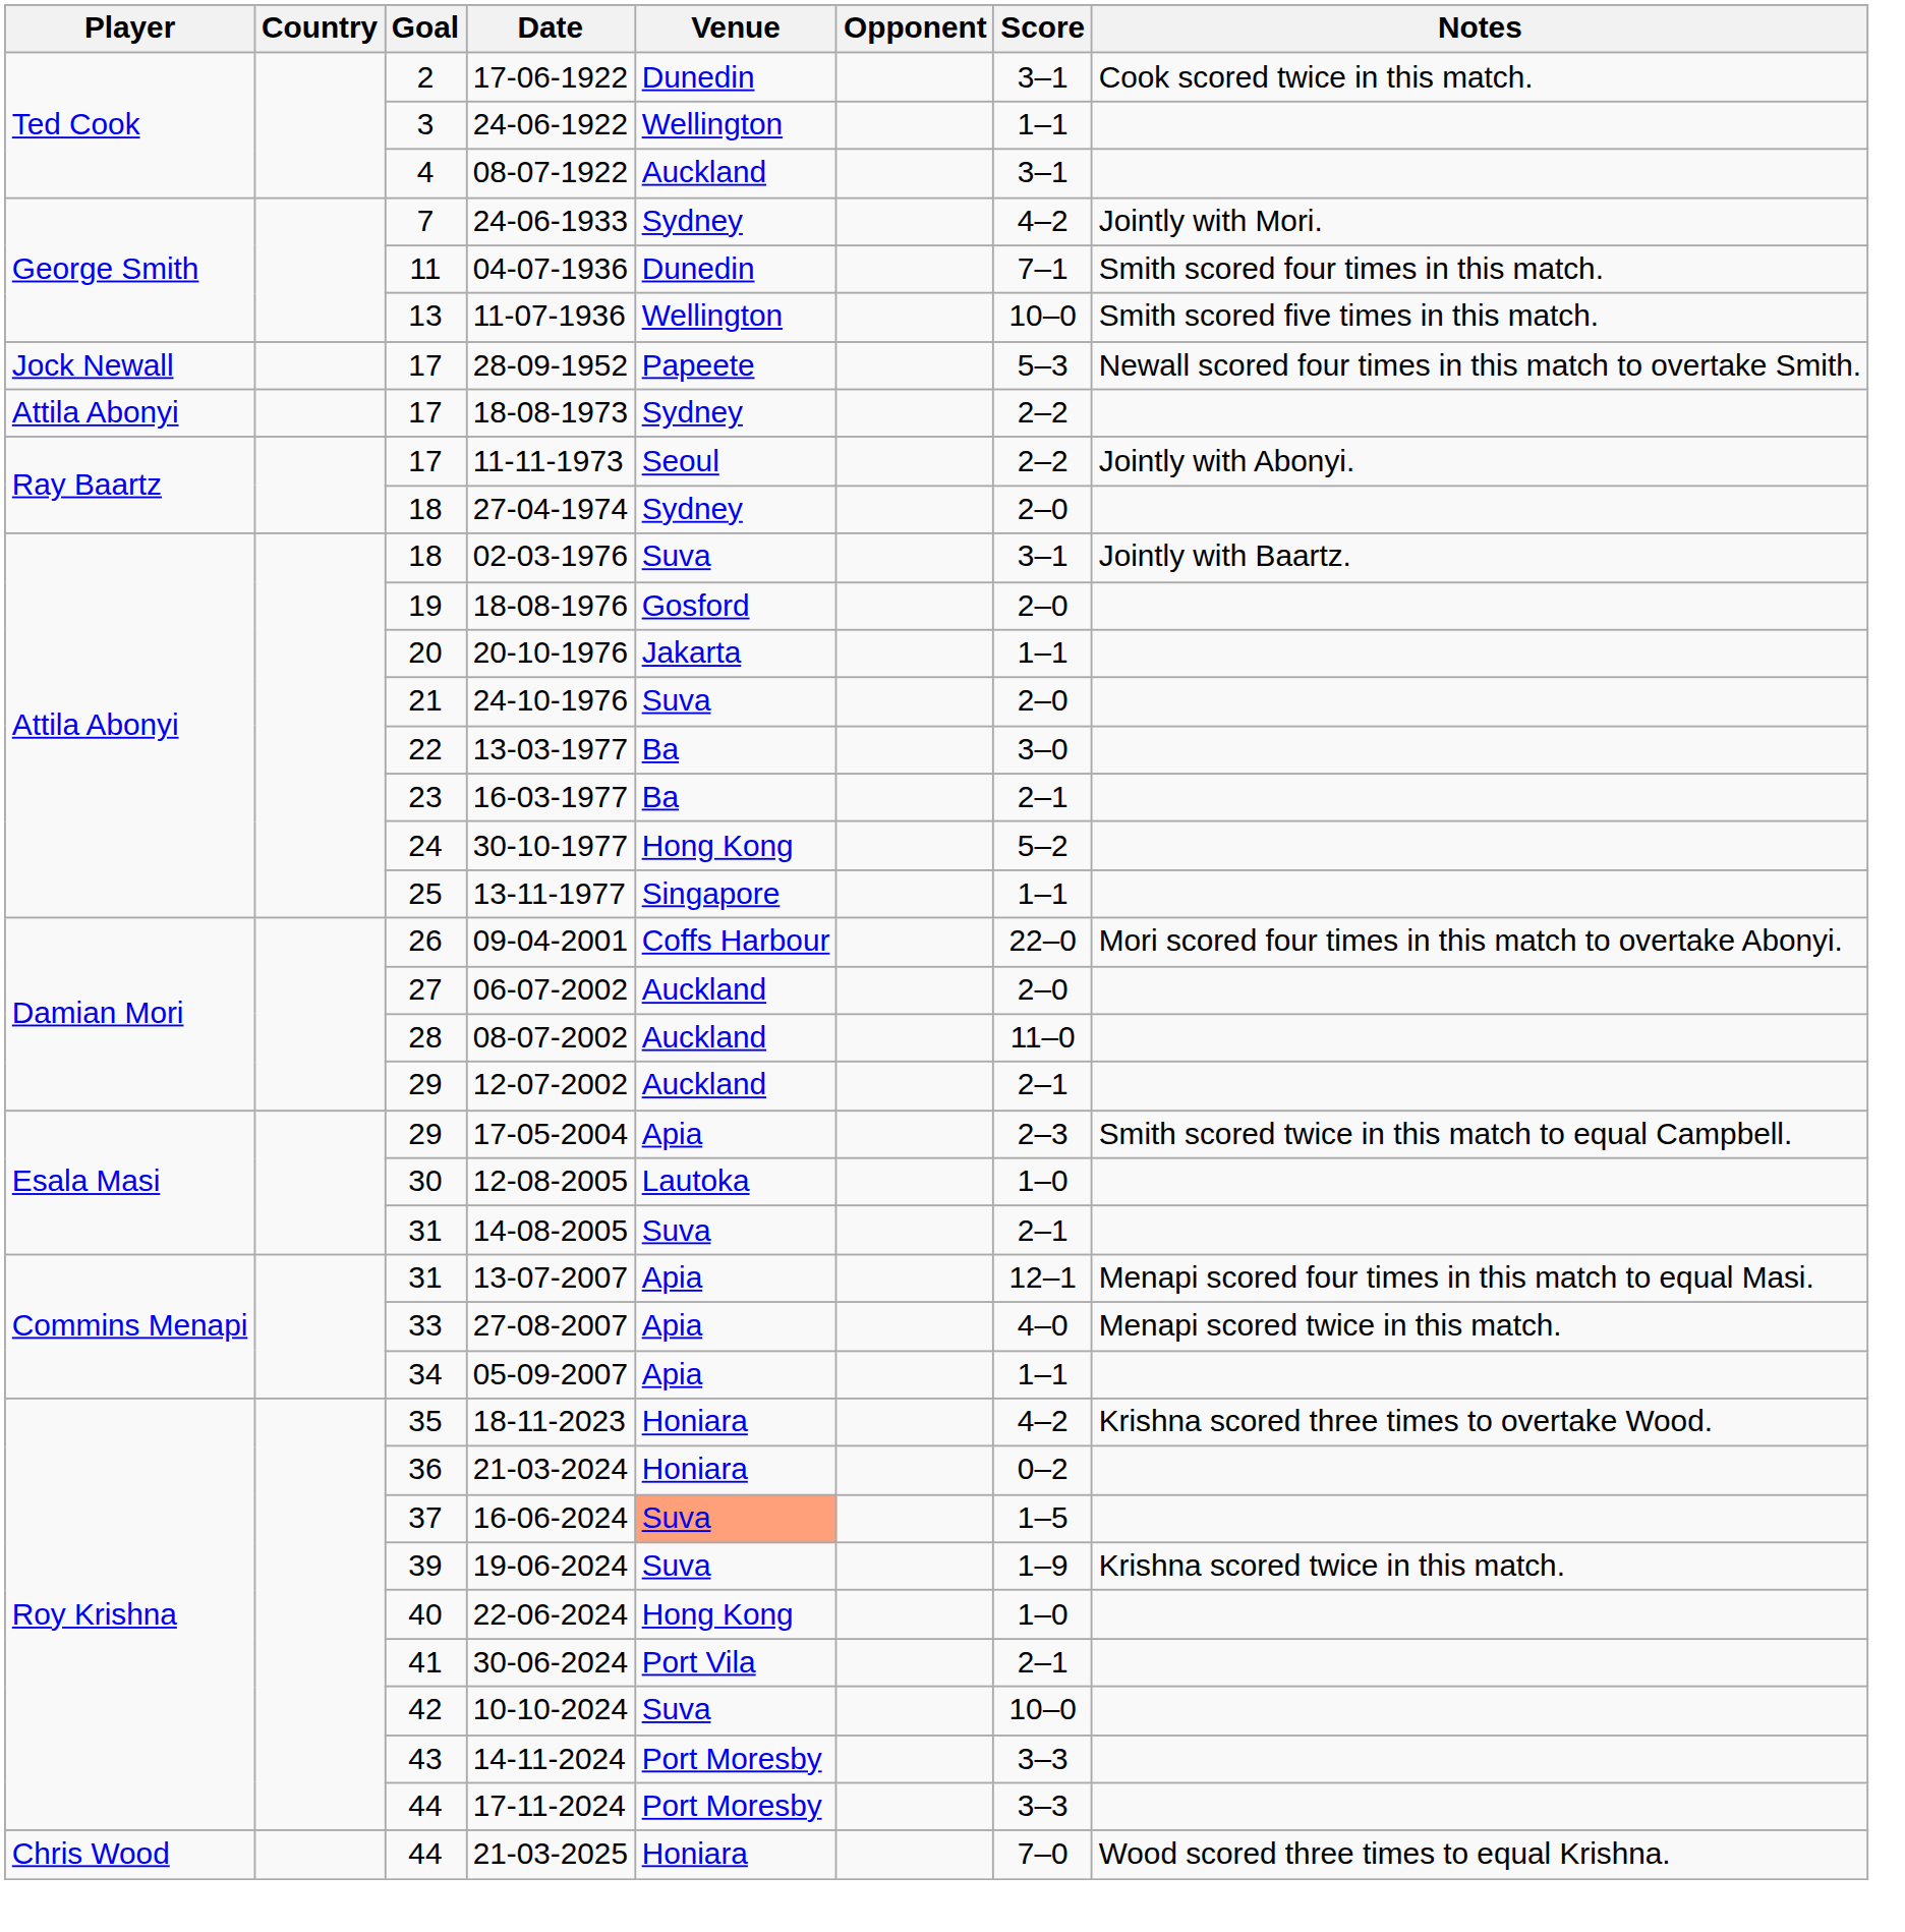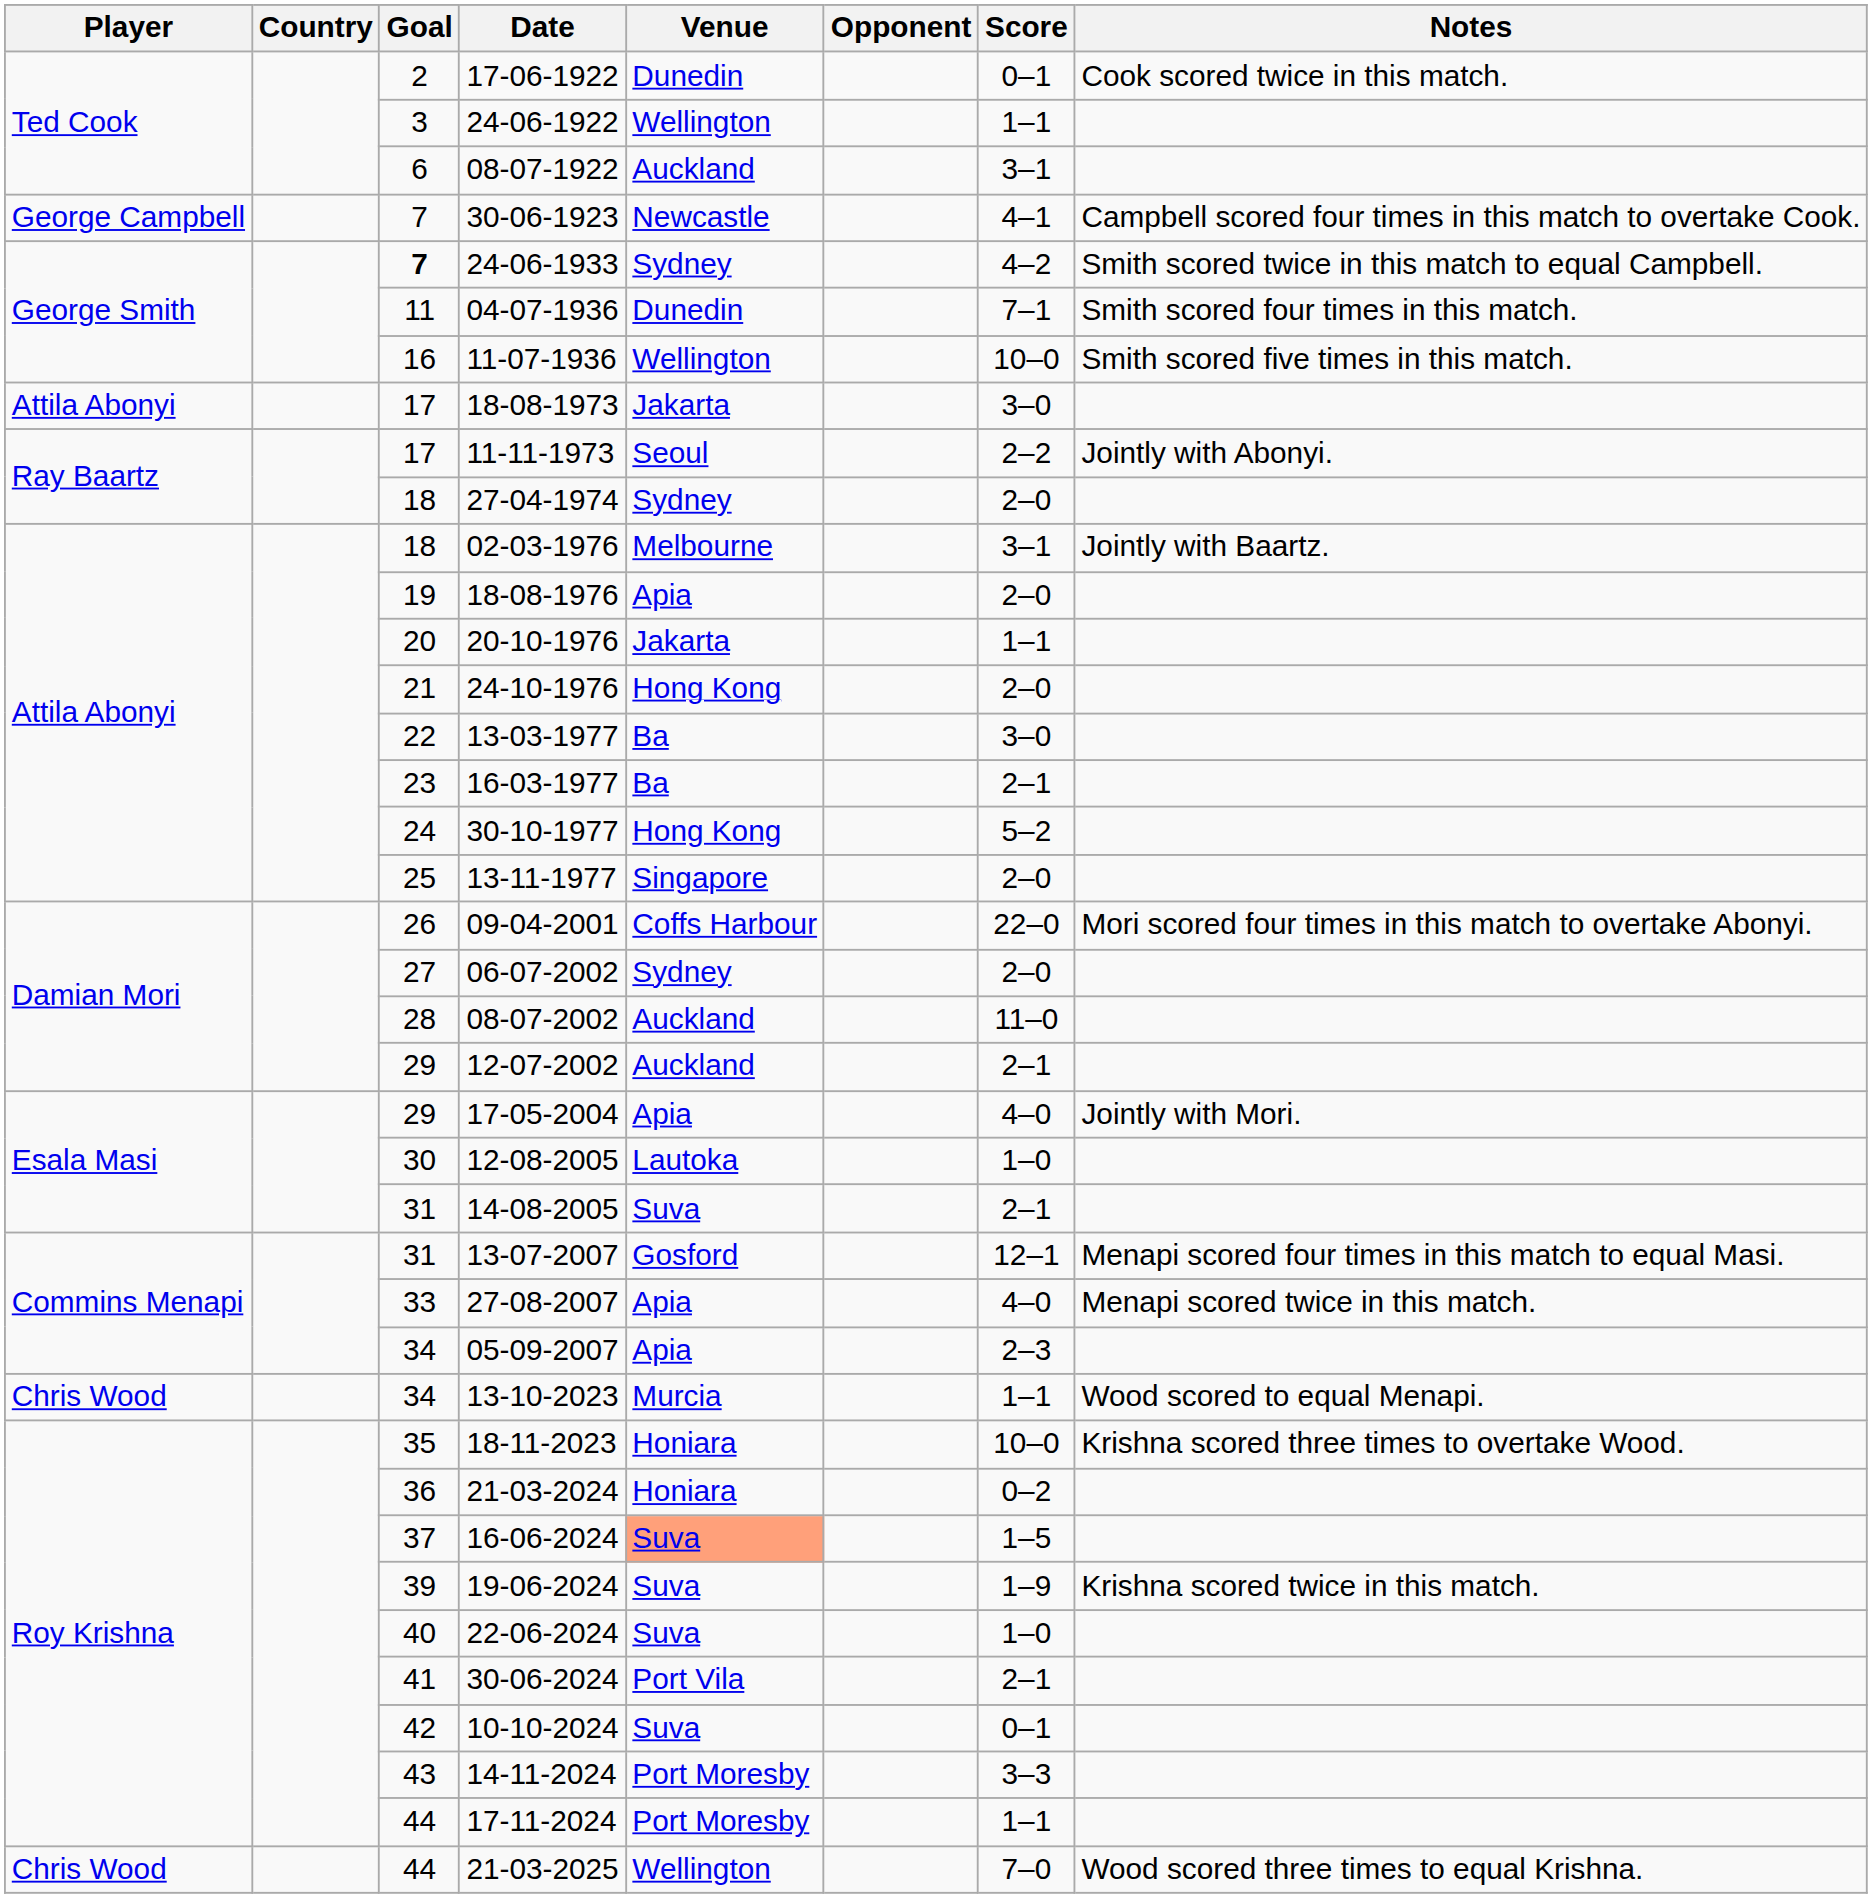 <table class="wikitable sortable">
 <tr>
 <th>Player</th>
 <th>Country</th>
 <th>Goal</th>
 <th>Date</th>
 <th>Venue</th>
 <th>Opponent</th>
 <th>Score</th>
 <th>Notes</th>
 </tr>
 <tr>
 <td rowspan="3"><a href='#'>Ted Cook</a></td>
 <td rowspan="3"></td>
 <td align="center">2</td>
 <td>17-06-1922</td>
 <td><a href='#'>Dunedin</a></td>
 <td></td>
-<td align="center">3–1</td>
+<td align="center">0–1</td>
 <td>Cook scored twice in this match.</td>
 </tr>
 <tr>
 <td align="center">3</td>
 <td>24-06-1922</td>
 <td><a href='#'>Wellington</a></td>
 <td></td>
 <td align="center">1–1</td>
 <td></td>
 </tr>
 <tr>
-<td align="center">4</td>
+<td align="center">6</td>
 <td>08-07-1922</td>
 <td><a href='#'>Auckland</a></td>
 <td></td>
 <td align="center">3–1</td>
 <td></td>
 </tr>
 <tr>
+<td><a href='#'>George Campbell</a></td>
+<td></td>
+<td align="center">7</td>
+<td>30-06-1923</td>
+<td><a href='#'>Newcastle</a></td>
+<td></td>
+<td align="center">4–1</td>
+<td>Campbell scored four times in this match to overtake Cook.</td>
+</tr>
+<tr>
 <td rowspan="3"><a href='#'>George Smith</a></td>
 <td rowspan="3"></td>
-<td align="center">7</td>
+<td align="center"><strong>7</strong></td>
 <td>24-06-1933</td>
 <td><a href='#'>Sydney</a></td>
 <td></td>
 <td align="center">4–2</td>
-<td>Jointly with Mori.</td>
+<td>Smith scored twice in this match to equal Campbell.</td>
 </tr>
 <tr>
 <td align="center">11</td>
 <td>04-07-1936</td>
 <td><a href='#'>Dunedin</a></td>
 <td></td>
 <td align="center">7–1</td>
 <td>Smith scored four times in this match.</td>
 </tr>
 <tr>
-<td align="center">13</td>
+<td align="center">16</td>
 <td>11-07-1936</td>
 <td><a href='#'>Wellington</a></td>
 <td></td>
 <td align="center">10–0</td>
 <td>Smith scored five times in this match.</td>
 </tr>
 <tr>
-<td><a href='#'>Jock Newall</a></td>
-<td></td>
-<td align="center">17</td>
-<td>28-09-1952</td>
-<td><a href='#'>Papeete</a></td>
-<td></td>
-<td align="center">5–3</td>
-<td>Newall scored four times in this match to overtake Smith.</td>
-</tr>
-<tr>
 <td><a href='#'>Attila Abonyi</a></td>
 <td></td>
 <td align="center">17</td>
 <td>18-08-1973</td>
-<td><a href='#'>Sydney</a></td>
+<td><a href='#'>Jakarta</a></td>
 <td></td>
-<td align="center">2–2</td>
+<td align="center">3–0</td>
 <td></td>
 </tr>
 <tr>
 <td rowspan="2"><a href='#'>Ray Baartz</a></td>
 <td rowspan="2"></td>
 <td align="center">17</td>
 <td>11-11-1973</td>
 <td><a href='#'>Seoul</a></td>
 <td></td>
 <td align="center">2–2</td>
 <td>Jointly with Abonyi.</td>
 </tr>
 <tr>
 <td align="center">18</td>
 <td>27-04-1974</td>
 <td><a href='#'>Sydney</a></td>
 <td></td>
 <td align="center">2–0</td>
 <td></td>
 </tr>
 <tr>
 <td rowspan="8"><a href='#'>Attila Abonyi</a></td>
 <td rowspan="8"></td>
 <td align="center">18</td>
 <td>02-03-1976</td>
-<td><a href='#'>Suva</a></td>
+<td><a href='#'>Melbourne</a></td>
 <td></td>
 <td align="center">3–1</td>
 <td>Jointly with Baartz.</td>
 </tr>
 <tr>
 <td align="center">19</td>
 <td>18-08-1976</td>
-<td><a href='#'>Gosford</a></td>
+<td><a href='#'>Apia</a></td>
 <td></td>
 <td align="center">2–0</td>
 <td></td>
 </tr>
 <tr>
 <td align="center">20</td>
 <td>20-10-1976</td>
 <td><a href='#'>Jakarta</a></td>
 <td></td>
 <td align="center">1–1</td>
 <td></td>
 </tr>
 <tr>
 <td align="center">21</td>
 <td>24-10-1976</td>
-<td><a href='#'>Suva</a></td>
+<td><a href='#'>Hong Kong</a></td>
 <td></td>
 <td align="center">2–0</td>
 <td></td>
 </tr>
 <tr>
 <td align="center">22</td>
 <td>13-03-1977</td>
 <td><a href='#'>Ba</a></td>
 <td></td>
 <td align="center">3–0</td>
 <td></td>
 </tr>
 <tr>
 <td align="center">23</td>
 <td>16-03-1977</td>
 <td><a href='#'>Ba</a></td>
 <td></td>
 <td align="center">2–1</td>
 <td></td>
 </tr>
 <tr>
 <td align="center">24</td>
 <td>30-10-1977</td>
 <td><a href='#'>Hong Kong</a></td>
 <td></td>
 <td align="center">5–2</td>
 <td></td>
 </tr>
 <tr>
 <td align="center">25</td>
 <td>13-11-1977</td>
 <td><a href='#'>Singapore</a></td>
 <td></td>
-<td align="center">1–1</td>
+<td align="center">2–0</td>
 <td></td>
 </tr>
 <tr>
 <td rowspan="4"><a href='#'>Damian Mori</a></td>
 <td rowspan="4"></td>
 <td align="center">26</td>
 <td>09-04-2001</td>
 <td><a href='#'>Coffs Harbour</a></td>
 <td></td>
 <td align="center">22–0</td>
 <td>Mori scored four times in this match to overtake Abonyi.</td>
 </tr>
 <tr>
 <td align="center">27</td>
 <td>06-07-2002</td>
-<td><a href='#'>Auckland</a></td>
+<td><a href='#'>Sydney</a></td>
 <td></td>
 <td align="center">2–0</td>
 <td></td>
 </tr>
 <tr>
 <td align="center">28</td>
 <td>08-07-2002</td>
 <td><a href='#'>Auckland</a></td>
 <td></td>
 <td align="center">11–0</td>
 <td></td>
 </tr>
 <tr>
 <td align="center">29</td>
 <td>12-07-2002</td>
 <td><a href='#'>Auckland</a></td>
 <td></td>
 <td align="center">2–1</td>
 <td></td>
 </tr>
 <tr>
 <td rowspan="3"><a href='#'>Esala Masi</a></td>
 <td rowspan="3"></td>
 <td align="center">29</td>
 <td>17-05-2004</td>
 <td><a href='#'>Apia</a></td>
 <td></td>
-<td align="center">2–3</td>
-<td>Smith scored twice in this match to equal Campbell.</td>
+<td align="center">4–0</td>
+<td>Jointly with Mori.</td>
 </tr>
 <tr>
 <td align="center">30</td>
 <td>12-08-2005</td>
 <td><a href='#'>Lautoka</a></td>
 <td></td>
 <td align="center">1–0</td>
 <td></td>
 </tr>
 <tr>
 <td align="center">31</td>
 <td>14-08-2005</td>
 <td><a href='#'>Suva</a></td>
 <td></td>
 <td align="center">2–1</td>
 <td></td>
 </tr>
 <tr>
 <td rowspan="3"><a href='#'>Commins Menapi</a></td>
 <td rowspan="3"></td>
 <td align="center">31</td>
 <td>13-07-2007</td>
-<td><a href='#'>Apia</a></td>
+<td><a href='#'>Gosford</a></td>
 <td></td>
 <td align="center">12–1</td>
 <td>Menapi scored four times in this match to equal Masi.</td>
 </tr>
 <tr>
 <td align="center">33</td>
 <td>27-08-2007</td>
 <td><a href='#'>Apia</a></td>
 <td></td>
 <td align="center">4–0</td>
 <td>Menapi scored twice in this match.</td>
 </tr>
 <tr>
 <td align="center">34</td>
 <td>05-09-2007</td>
 <td><a href='#'>Apia</a></td>
 <td></td>
+<td align="center">2–3</td>
+<td></td>
+</tr>
+<tr>
+<td><a href='#'>Chris Wood</a></td>
+<td></td>
+<td align="center">34</td>
+<td>13-10-2023</td>
+<td><a href='#'>Murcia</a></td>
+<td></td>
 <td align="center">1–1</td>
-<td></td>
+<td>Wood scored to equal Menapi.</td>
 </tr>
 <tr>
 <td rowspan="9"><a href='#'>Roy Krishna</a></td>
 <td rowspan="9"></td>
 <td align="center">35</td>
 <td>18-11-2023</td>
 <td><a href='#'>Honiara</a></td>
 <td></td>
-<td align="center">4–2</td>
+<td align="center">10–0</td>
 <td>Krishna scored three times to overtake Wood.</td>
 </tr>
 <tr>
 <td align="center">36</td>
 <td>21-03-2024</td>
 <td><a href='#'>Honiara</a></td>
 <td></td>
 <td align="center">0–2</td>
 <td></td>
 </tr>
 <tr>
 <td align="center">37</td>
 <td>16-06-2024</td>
 <td style="background: lightsalmon;"><a href='#'>Suva</a></td>
 <td></td>
 <td align="center">1–5</td>
 <td></td>
 </tr>
 <tr>
 <td align="center">39</td>
 <td>19-06-2024</td>
 <td><a href='#'>Suva</a></td>
 <td></td>
 <td align="center">1–9</td>
 <td>Krishna scored twice in this match.</td>
 </tr>
 <tr>
 <td align="center">40</td>
 <td>22-06-2024</td>
-<td><a href='#'>Hong Kong</a></td>
+<td><a href='#'>Suva</a></td>
 <td></td>
 <td align="center">1–0</td>
 <td></td>
 </tr>
 <tr>
 <td align="center">41</td>
 <td>30-06-2024</td>
 <td><a href='#'>Port Vila</a></td>
 <td></td>
 <td align="center">2–1</td>
 <td></td>
 </tr>
 <tr>
 <td align="center">42</td>
 <td>10-10-2024</td>
 <td><a href='#'>Suva</a></td>
 <td></td>
-<td align="center">10–0</td>
+<td align="center">0–1</td>
 <td></td>
 </tr>
 <tr>
 <td align="center">43</td>
 <td>14-11-2024</td>
 <td><a href='#'>Port Moresby</a></td>
 <td></td>
 <td align="center">3–3</td>
 <td></td>
 </tr>
 <tr>
 <td align="center">44</td>
 <td>17-11-2024</td>
 <td><a href='#'>Port Moresby</a></td>
 <td></td>
-<td align="center">3–3</td>
+<td align="center">1–1</td>
 <td></td>
 </tr>
 <tr>
 <td><a href='#'>Chris Wood</a></td>
 <td></td>
 <td align="center">44</td>
 <td>21-03-2025</td>
-<td><a href='#'>Honiara</a></td>
+<td><a href='#'>Wellington</a></td>
 <td></td>
 <td align="center">7–0</td>
 <td>Wood scored three times to equal Krishna.</td>
 </tr>
 </table>
